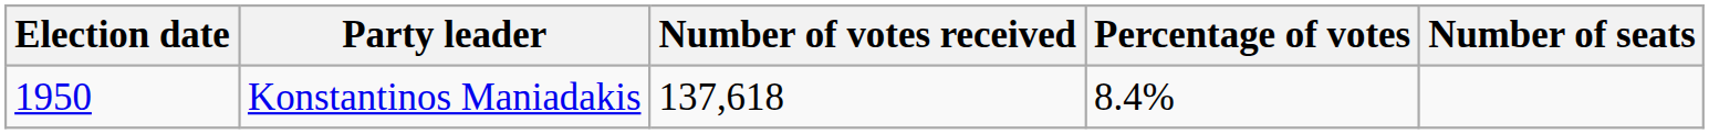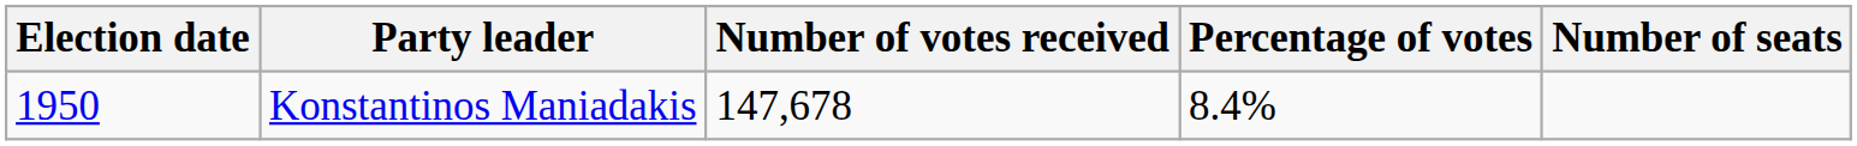 <table class="wikitable">
 <tr>
 <th>Election date</th>
 <th>Party leader</th>
 <th>Number of votes received</th>
 <th>Percentage of votes</th>
 <th>Number of seats</th>
 </tr>
 <tr>
 <td><a href='#'>1950</a></td>
 <td><a href='#'>Konstantinos Maniadakis</a></td>
-<td>137,618</td>
+<td>147,678</td>
 <td>8.4%</td>
 <td></td>
 </tr>
 </table>
